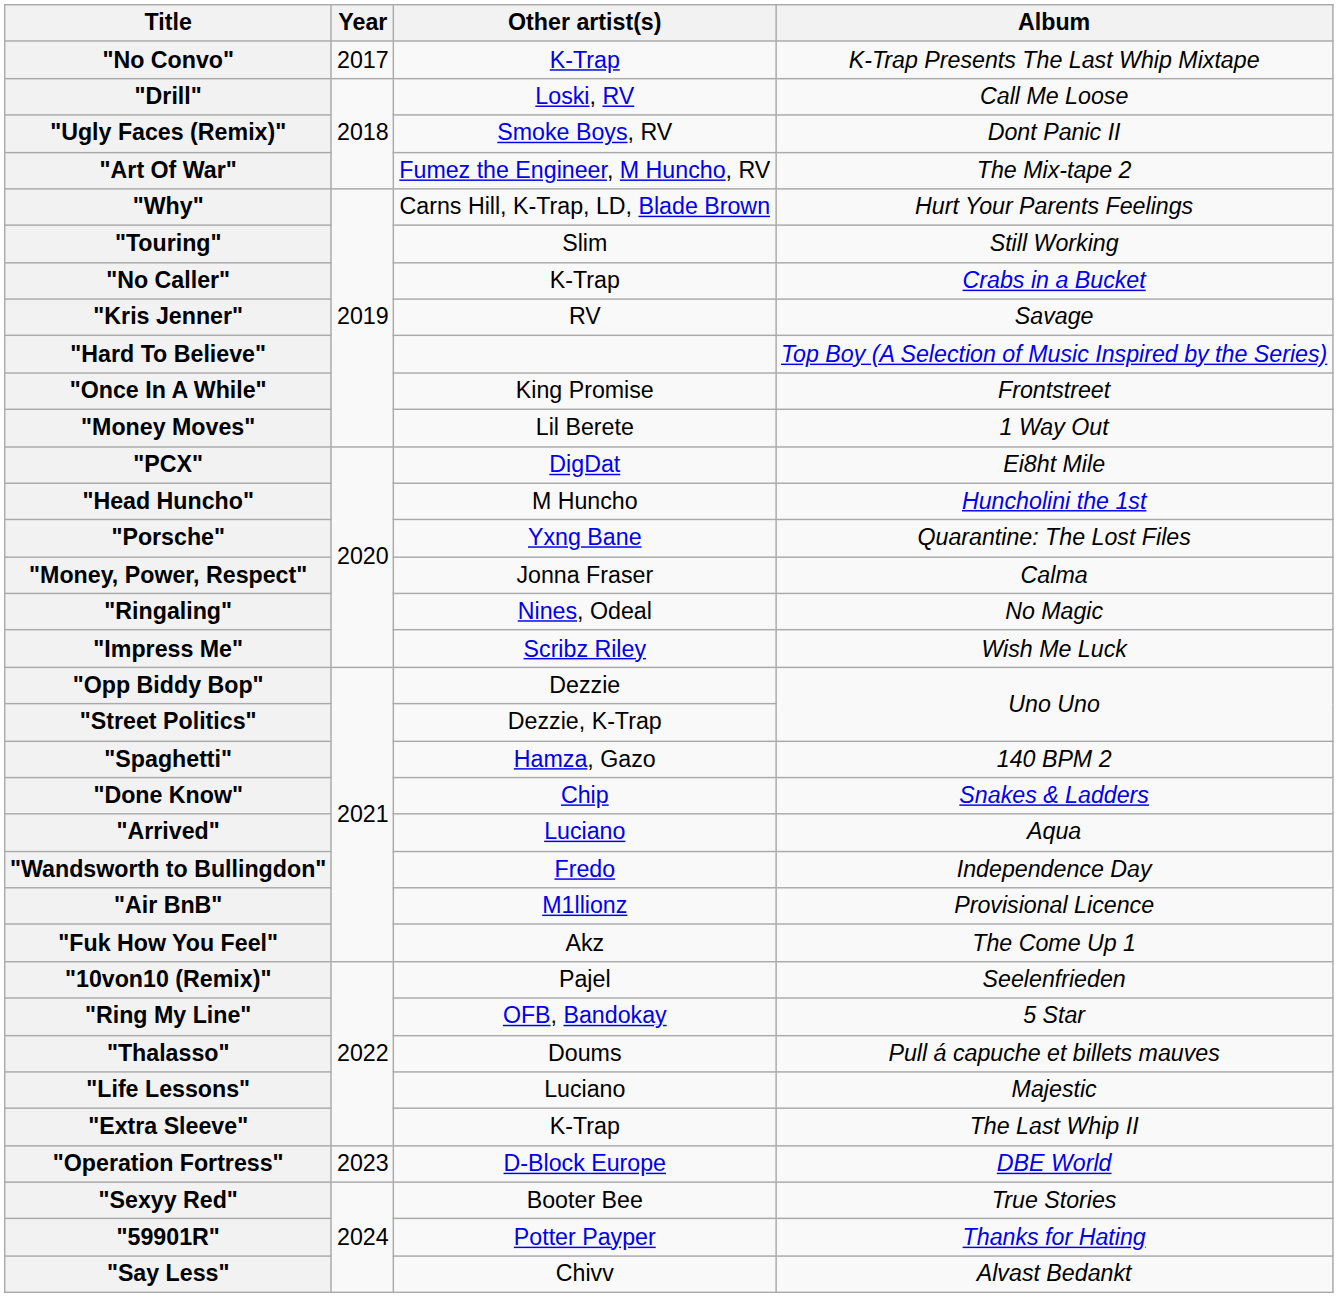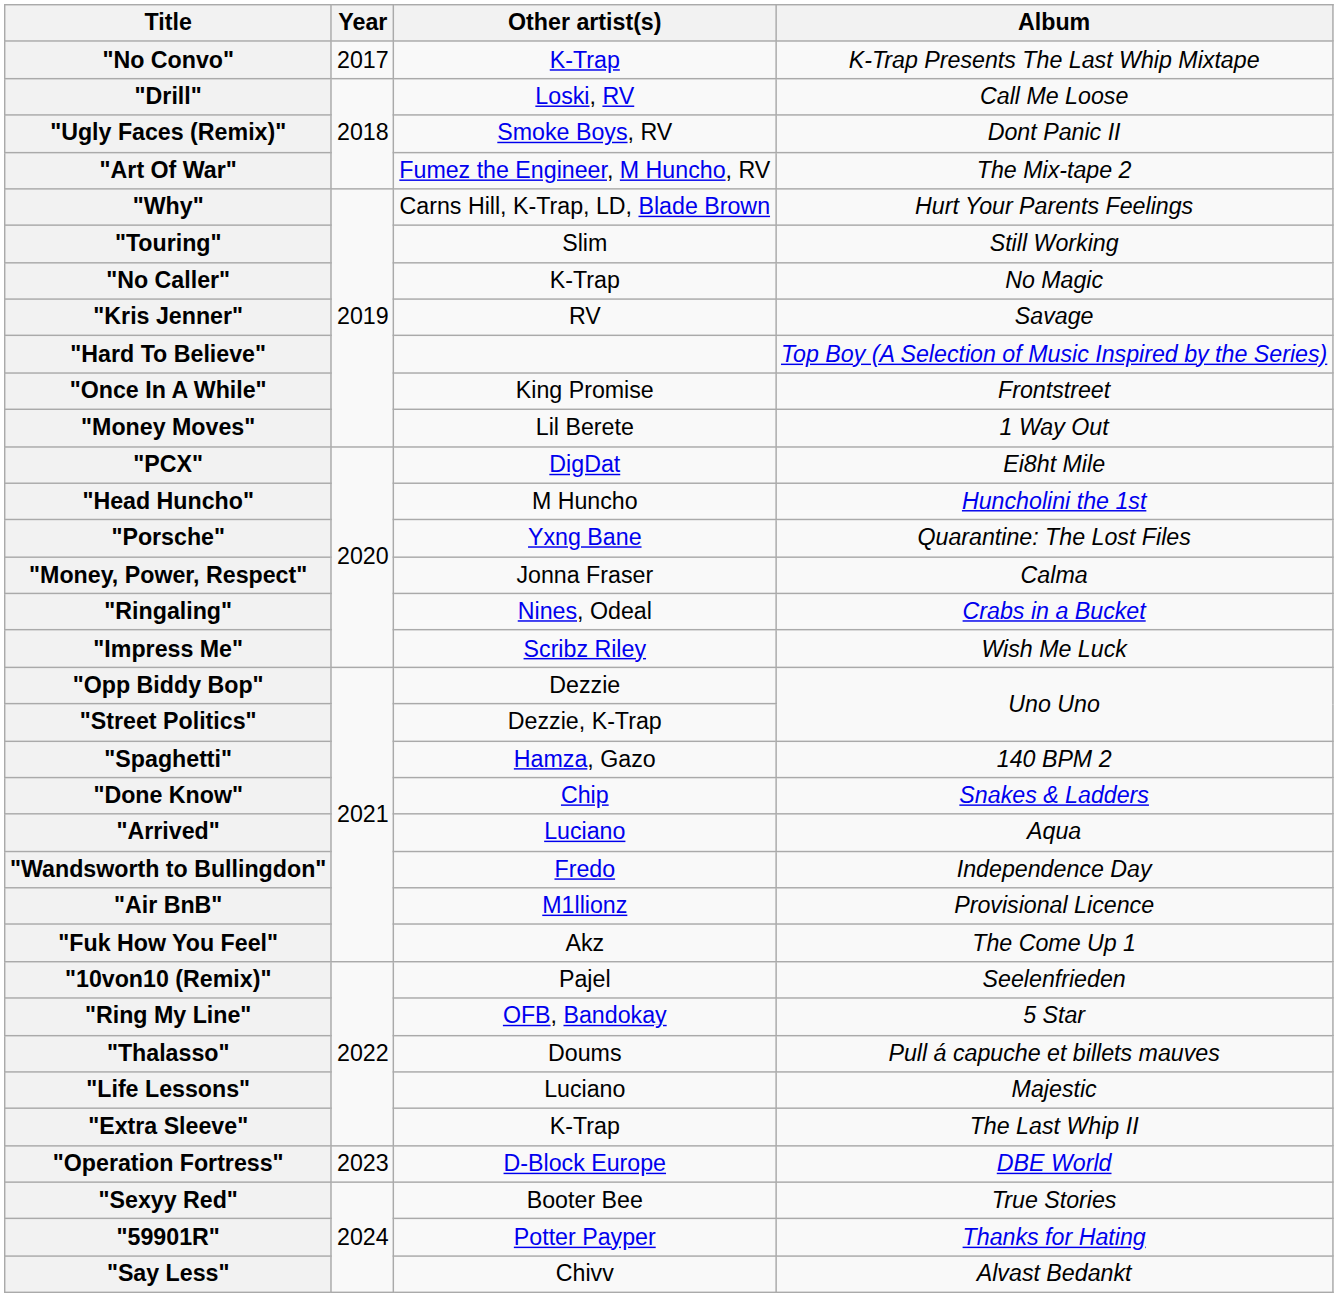 <table class="wikitable plainrowheaders" style="text-align:center;">
 <tr>
 <th scope="col">Title</th>
 <th scope="col">Year</th>
 <th scope="col">Other artist(s)</th>
 <th scope="col">Album</th>
 </tr>
 <tr>
 <th scope="row">"No Convo"</th>
 <td>2017</td>
 <td><a href='#'>K-Trap</a></td>
 <td><em>K-Trap Presents The Last Whip Mixtape</em></td>
 </tr>
 <tr>
 <th scope="row">"Drill"</th>
 <td rowspan="3">2018</td>
 <td><a href='#'>Loski</a>, <a href='#'>RV</a></td>
 <td><em>Call Me Loose</em></td>
 </tr>
 <tr>
 <th scope="row">"Ugly Faces (Remix)"</th>
 <td><a href='#'>Smoke Boys</a>, RV</td>
 <td><em>Dont Panic II</em></td>
 </tr>
 <tr>
 <th scope="row">"Art Of War"</th>
 <td><a href='#'>Fumez the Engineer</a>, <a href='#'>M Huncho</a>, RV</td>
 <td><em>The Mix-tape 2</em></td>
 </tr>
 <tr>
 <th scope="row">"Why"</th>
 <td rowspan="7">2019</td>
 <td>Carns Hill, K-Trap, LD, <a href='#'>Blade Brown</a></td>
 <td><em>Hurt Your Parents Feelings</em></td>
 </tr>
 <tr>
 <th scope="row">"Touring"</th>
 <td>Slim</td>
 <td><em>Still Working</em></td>
 </tr>
 <tr>
 <th Scope="row">"No Caller"</th>
 <td>K-Trap</td>
-<td><em><a href='#'>Crabs in a Bucket</a></em></td>
+<td><em>No Magic</em></td>
 </tr>
 <tr>
 <th scope="row">"Kris Jenner"</th>
 <td>RV</td>
 <td><em>Savage</em></td>
 </tr>
 <tr>
 <th scope="row">"Hard To Believe"</th>
 <td></td>
 <td><em><a href='#'>Top Boy (A Selection of Music Inspired by the Series)</a></em></td>
 </tr>
 <tr>
 <th Scope="Row">"Once In A While"</th>
 <td>King Promise</td>
 <td><em>Frontstreet</em></td>
 </tr>
 <tr>
 <th Scope="row">"Money Moves"</th>
 <td>Lil Berete</td>
 <td><em>1 Way Out</em></td>
 </tr>
 <tr>
 <th scope="row">"PCX"</th>
 <td rowspan="6">2020</td>
 <td><a href='#'>DigDat</a></td>
 <td><em>Ei8ht Mile</em></td>
 </tr>
 <tr>
 <th scope="row">"Head Huncho"</th>
 <td>M Huncho</td>
 <td><em><a href='#'>Huncholini the 1st</a></em></td>
 </tr>
 <tr>
 <th Scope="row">"Porsche"</th>
 <td><a href='#'>Yxng Bane</a></td>
 <td><em>Quarantine: The Lost Files</em></td>
 </tr>
 <tr>
 <th scope="row">"Money, Power, Respect"</th>
 <td>Jonna Fraser</td>
 <td><em>Calma</em></td>
 </tr>
 <tr>
 <th scope="Row">"Ringaling"</th>
 <td><a href='#'>Nines</a>, Odeal</td>
-<td><em>No Magic</em></td>
+<td><em><a href='#'>Crabs in a Bucket</a></em></td>
 </tr>
 <tr>
 <th Scope="row">"Impress Me"</th>
 <td><a href='#'>Scribz Riley</a></td>
 <td><em>Wish Me Luck</em></td>
 </tr>
 <tr>
 <th Scope="row">"Opp Biddy Bop"</th>
 <td rowspan="8">2021</td>
 <td>Dezzie</td>
 <td rowspan="2"><em>Uno Uno</em></td>
 </tr>
 <tr>
 <th scope="row">"Street Politics"</th>
 <td>Dezzie, K-Trap</td>
 </tr>
 <tr>
 <th scope="row">"Spaghetti"</th>
 <td><a href='#'>Hamza</a>, Gazo</td>
 <td><em>140 BPM 2</em></td>
 </tr>
 <tr>
 <th Scope="Row">"Done Know"</th>
 <td><a href='#'>Chip</a></td>
 <td><em><a href='#'>Snakes & Ladders</a></em></td>
 </tr>
 <tr>
 <th scope="Row">"Arrived"</th>
 <td><a href='#'>Luciano</a></td>
 <td><em>Aqua</em></td>
 </tr>
 <tr>
 <th scope="row">"Wandsworth to Bullingdon"</th>
 <td><a href='#'>Fredo</a></td>
 <td><em>Independence Day</em></td>
 </tr>
 <tr>
 <th scope="row">"Air BnB"</th>
 <td><a href='#'>M1llionz</a></td>
 <td><em>Provisional Licence</em></td>
 </tr>
 <tr>
 <th scope="row">"Fuk How You Feel"</th>
 <td>Akz</td>
 <td><em>The Come Up 1</em></td>
 </tr>
 <tr>
 <th scope="row">"10von10 (Remix)"</th>
 <td rowspan="5">2022</td>
 <td>Pajel</td>
 <td><em>Seelenfrieden</em></td>
 </tr>
 <tr>
 <th Scope="row">"Ring My Line"</th>
 <td><a href='#'>OFB</a>, <a href='#'>Bandokay</a></td>
 <td><em>5 Star</em></td>
 </tr>
 <tr>
 <th scope="row">"Thalasso"</th>
 <td>Doums</td>
 <td><em>Pull á capuche et billets mauves</em></td>
 </tr>
 <tr>
 <th scope="Row">"Life Lessons"</th>
 <td>Luciano</td>
 <td><em>Majestic</em></td>
 </tr>
 <tr>
 <th scope="row">"Extra Sleeve"</th>
 <td>K-Trap</td>
 <td><em>The Last Whip II</em></td>
 </tr>
 <tr>
 <th scope="row">"Operation Fortress"</th>
 <td>2023</td>
 <td><a href='#'>D-Block Europe</a></td>
 <td><em><a href='#'>DBE World</a></em></td>
 </tr>
 <tr>
 <th scope="row">"Sexyy Red"</th>
 <td rowspan="3">2024</td>
 <td>Booter Bee</td>
 <td><em>True Stories</em></td>
 </tr>
 <tr>
 <th scope="row">"59901R"</th>
 <td><a href='#'>Potter Payper</a></td>
 <td><em><a href='#'>Thanks for Hating</a></em></td>
 </tr>
 <tr>
 <th scope="row">"Say Less"</th>
 <td>Chivv</td>
 <td><em>Alvast Bedankt</em></td>
 </tr>
 </table>
